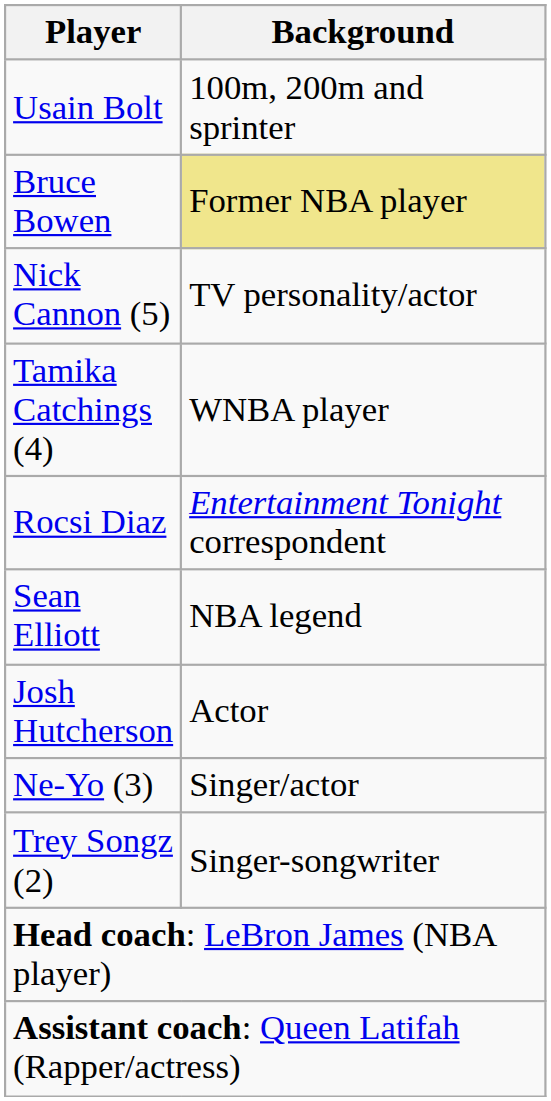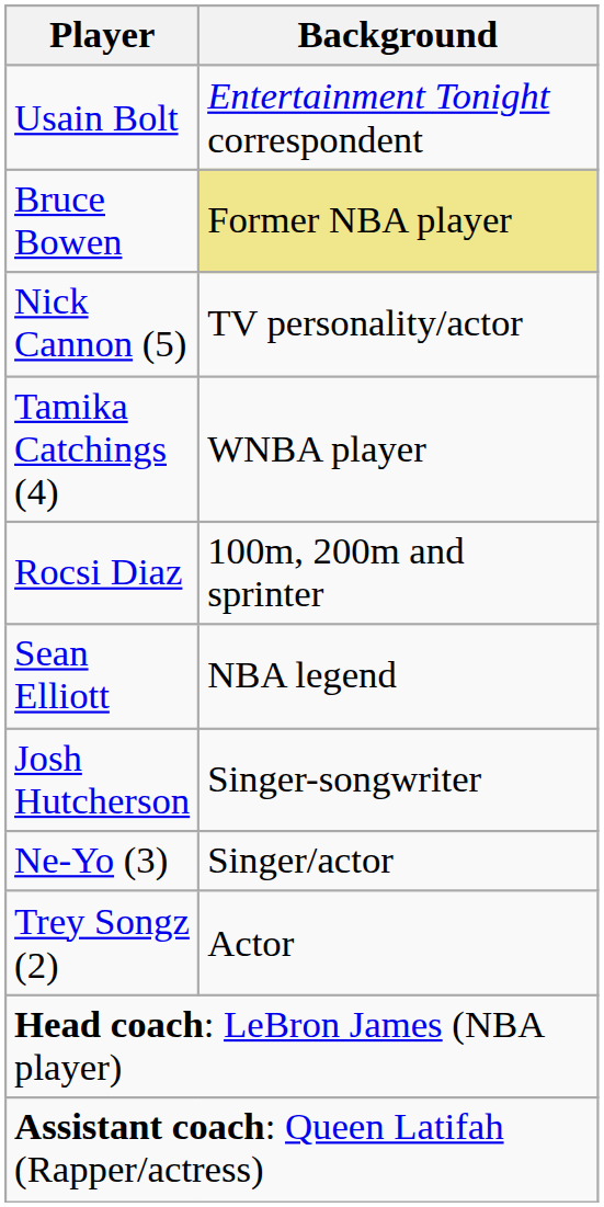 <table class="wikitable">
 <tr>
 <th width=60>Player</th>
 <th width=160>Background</th>
 </tr>
 <tr>
 <td><a href='#'>Usain Bolt</a></td>
-<td>100m, 200m and  sprinter</td>
+<td><em><a href='#'>Entertainment Tonight</a></em> correspondent</td>
 </tr>
 <tr>
 <td><a href='#'>Bruce Bowen</a></td>
 <td style="background: khaki;">Former NBA player</td>
 </tr>
 <tr>
 <td><a href='#'>Nick Cannon</a> (5)</td>
 <td>TV personality/actor</td>
 </tr>
 <tr>
 <td><a href='#'>Tamika Catchings</a> (4)</td>
 <td>WNBA player</td>
 </tr>
 <tr>
 <td><a href='#'>Rocsi Diaz</a></td>
-<td><em><a href='#'>Entertainment Tonight</a></em> correspondent</td>
+<td>100m, 200m and  sprinter</td>
 </tr>
 <tr>
 <td><a href='#'>Sean Elliott</a></td>
 <td>NBA legend</td>
 </tr>
 <tr>
 <td><a href='#'>Josh Hutcherson</a></td>
-<td>Actor</td>
+<td>Singer-songwriter</td>
 </tr>
 <tr>
 <td><a href='#'>Ne-Yo</a> (3)</td>
 <td>Singer/actor</td>
 </tr>
 <tr>
 <td><a href='#'>Trey Songz</a> (2)</td>
-<td>Singer-songwriter</td>
+<td>Actor</td>
 </tr>
 <tr>
 <td colspan="3"><strong>Head coach</strong>: <a href='#'>LeBron James</a> (NBA player)</td>
 </tr>
 <tr>
 <td colspan="3"><strong>Assistant coach</strong>: <a href='#'>Queen Latifah</a> (Rapper/actress)</td>
 </tr>
 </table>
